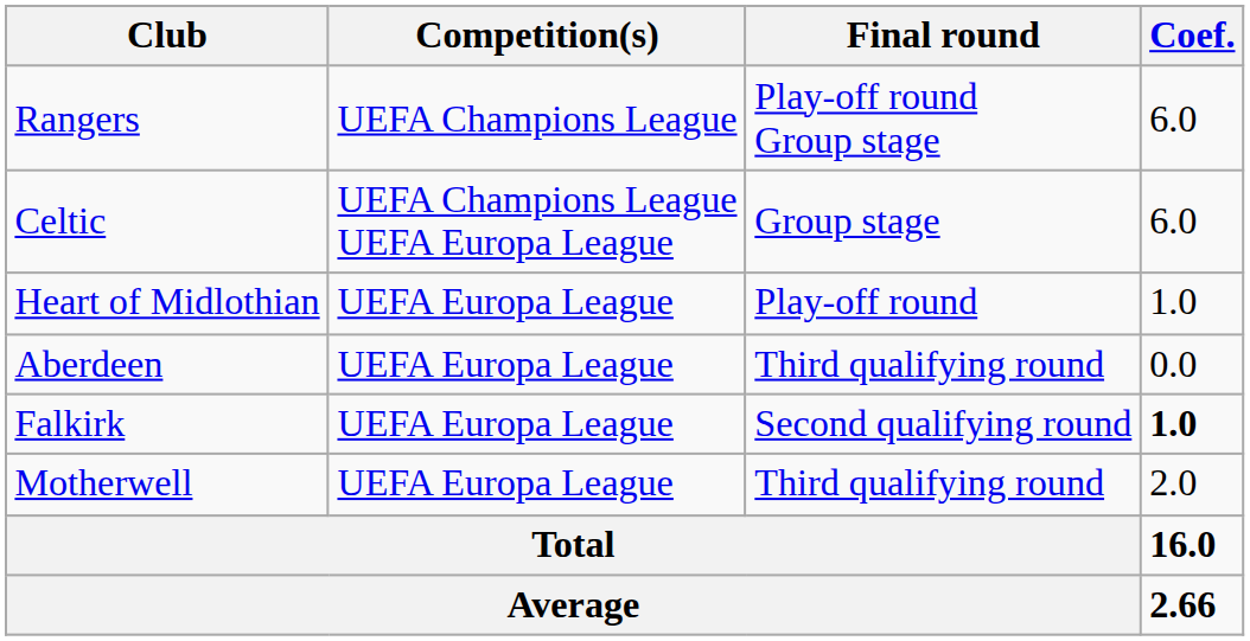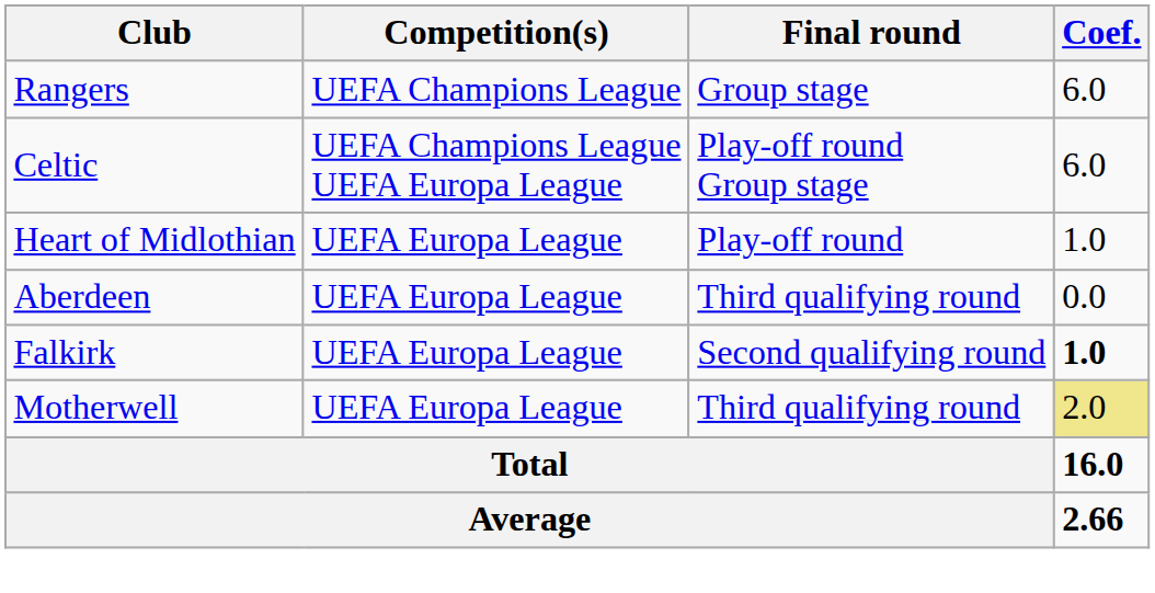 <table class="wikitable">
 <tr>
 <th>Club</th>
 <th>Competition(s)</th>
 <th>Final round</th>
 <th><a href='#'>Coef.</a></th>
 </tr>
 <tr>
 <td><a href='#'>Rangers</a></td>
 <td><a href='#'>UEFA Champions League</a></td>
-<td><a href='#'>Play-off round</a><br> <a href='#'>Group stage</a></td>
+<td><a href='#'>Group stage</a></td>
 <td>6.0</td>
 </tr>
 <tr>
 <td><a href='#'>Celtic</a></td>
 <td><a href='#'>UEFA Champions League</a><br> <a href='#'>UEFA Europa League</a></td>
-<td><a href='#'>Group stage</a></td>
+<td><a href='#'>Play-off round</a><br> <a href='#'>Group stage</a></td>
 <td>6.0</td>
 </tr>
 <tr>
 <td><a href='#'>Heart of Midlothian</a></td>
 <td><a href='#'>UEFA Europa League</a></td>
 <td><a href='#'>Play-off round</a></td>
 <td>1.0</td>
 </tr>
 <tr>
 <td><a href='#'>Aberdeen</a></td>
 <td><a href='#'>UEFA Europa League</a></td>
 <td><a href='#'>Third qualifying round</a></td>
 <td>0.0</td>
 </tr>
 <tr>
 <td><a href='#'>Falkirk</a></td>
 <td><a href='#'>UEFA Europa League</a></td>
 <td><a href='#'>Second qualifying round</a></td>
 <td><strong>1.0</strong></td>
 </tr>
 <tr>
 <td><a href='#'>Motherwell</a></td>
 <td><a href='#'>UEFA Europa League</a></td>
 <td><a href='#'>Third qualifying round</a></td>
-<td>2.0</td>
+<td style="background: khaki;">2.0</td>
 </tr>
 <tr>
 <th colspan=3>Total</th>
 <td><strong>16.0</strong></td>
 </tr>
 <tr>
 <th colspan=3>Average</th>
 <td><strong>2.66</strong></td>
 </tr>
 </table>
